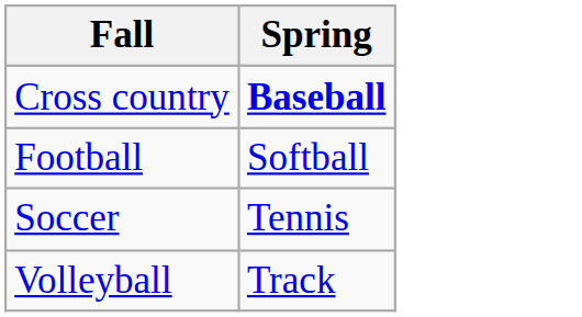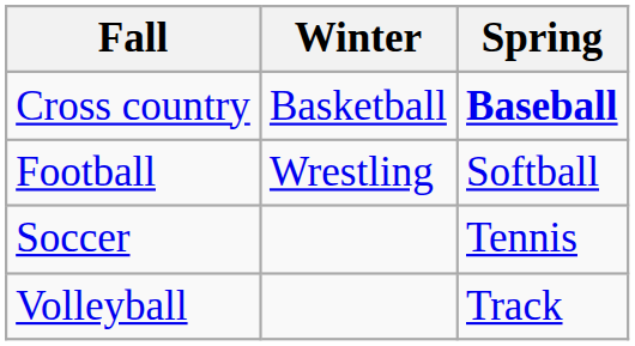 <table class="wikitable">
 <tr>
 <th>Fall</th>
+<th>Winter</th>
 <th>Spring</th>
 </tr>
 <tr>
 <td><a href='#'>Cross country</a></td>
+<td><a href='#'>Basketball</a></td>
 <td><strong><a href='#'>Baseball</a></strong></td>
 </tr>
 <tr>
 <td><a href='#'>Football</a></td>
+<td><a href='#'>Wrestling</a></td>
 <td><a href='#'>Softball</a></td>
 </tr>
 <tr>
 <td><a href='#'>Soccer</a></td>
+<td></td>
 <td><a href='#'>Tennis</a></td>
 </tr>
 <tr>
 <td><a href='#'>Volleyball</a></td>
+<td></td>
 <td><a href='#'>Track</a></td>
 </tr>
 </table>
